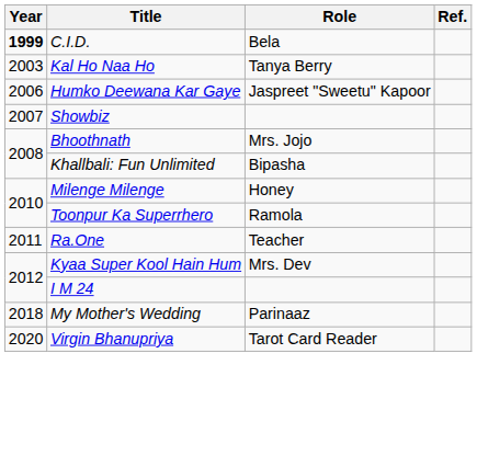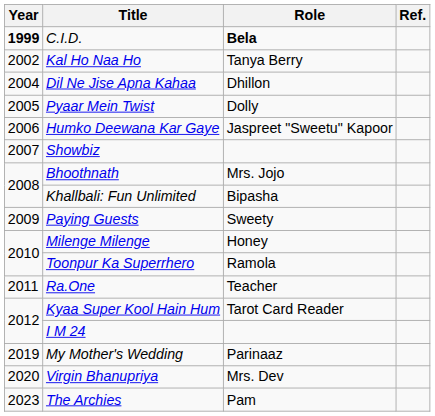 <table class="wikitable sortable">
 <tr>
 <th>Year</th>
 <th>Title</th>
 <th>Role</th>
 <th>Ref.</th>
 </tr>
 <tr>
 <td><strong>1999</strong></td>
 <td><em>C.I.D.</em></td>
-<td>Bela</td>
+<td><strong>Bela</strong></td>
 <td></td>
 </tr>
 <tr>
-<td>2003</td>
+<td>2002</td>
 <td><em><a href='#'>Kal Ho Naa Ho</a></em></td>
 <td>Tanya Berry</td>
+<td></td>
+</tr>
+<tr>
+<td>2004</td>
+<td><em><a href='#'>Dil Ne Jise Apna Kahaa</a></em></td>
+<td>Dhillon</td>
+<td></td>
+</tr>
+<tr>
+<td>2005</td>
+<td><em><a href='#'>Pyaar Mein Twist</a></em></td>
+<td>Dolly</td>
 <td></td>
 </tr>
 <tr>
 <td>2006</td>
 <td><em><a href='#'>Humko Deewana Kar Gaye</a></em></td>
 <td>Jaspreet "Sweetu" Kapoor</td>
 <td></td>
 </tr>
 <tr>
 <td>2007</td>
 <td><em><a href='#'>Showbiz</a></em></td>
 <td></td>
 <td></td>
 </tr>
 <tr>
 <td rowspan='2'>2008</td>
 <td><em><a href='#'>Bhoothnath</a></em></td>
 <td>Mrs. Jojo</td>
 <td></td>
 </tr>
 <tr>
 <td><em>Khallbali: Fun Unlimited</em></td>
 <td>Bipasha</td>
 <td></td>
 </tr>
 <tr>
+<td>2009</td>
+<td><em><a href='#'>Paying Guests</a></em></td>
+<td>Sweety</td>
+<td></td>
+</tr>
+<tr>
 <td rowspan='2'>2010</td>
 <td><em><a href='#'>Milenge Milenge</a></em></td>
 <td>Honey</td>
 <td></td>
 </tr>
 <tr>
 <td><em><a href='#'>Toonpur Ka Superrhero</a></em></td>
 <td>Ramola</td>
 <td></td>
 </tr>
 <tr>
 <td>2011</td>
 <td><em><a href='#'>Ra.One</a></em></td>
 <td>Teacher</td>
 <td></td>
 </tr>
 <tr>
 <td rowspan="2">2012</td>
 <td><em><a href='#'>Kyaa Super Kool Hain Hum</a></em></td>
-<td>Mrs. Dev</td>
+<td>Tarot Card Reader</td>
 <td></td>
 </tr>
 <tr>
 <td><em><a href='#'>I M 24</a></em></td>
 <td></td>
 <td></td>
 </tr>
 <tr>
-<td>2018</td>
+<td>2019</td>
 <td><em>My Mother's Wedding</em></td>
 <td>Parinaaz</td>
 <td></td>
 </tr>
 <tr>
 <td>2020</td>
 <td><em><a href='#'>Virgin Bhanupriya</a></em></td>
-<td>Tarot Card Reader</td>
+<td>Mrs. Dev</td>
+<td></td>
+</tr>
+<tr>
+<td>2023</td>
+<td><em><a href='#'>The Archies</a></em></td>
+<td>Pam</td>
 <td></td>
 </tr>
 </table>
